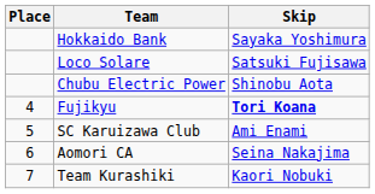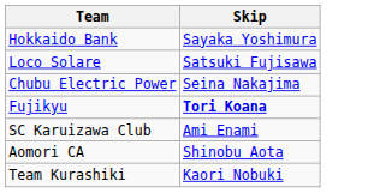 <table class="wikitable">
 <tr>
-<th>Place</th>
 <th>Team</th>
 <th>Skip</th>
 </tr>
 <tr>
-<td align=center></td>
 <td> <a href='#'>Hokkaido Bank</a></td>
 <td><a href='#'>Sayaka Yoshimura</a></td>
 </tr>
 <tr>
-<td align=center></td>
 <td> <a href='#'>Loco Solare</a></td>
 <td><a href='#'>Satsuki Fujisawa</a></td>
 </tr>
 <tr>
-<td align=center></td>
 <td> <a href='#'>Chubu Electric Power</a></td>
-<td><a href='#'>Shinobu Aota</a></td>
+<td><a href='#'>Seina Nakajima</a></td>
 </tr>
 <tr>
-<td align=center>4</td>
 <td> <a href='#'>Fujikyu</a></td>
 <td><strong><a href='#'>Tori Koana</a></strong></td>
 </tr>
 <tr>
-<td align=center>5</td>
 <td> SC Karuizawa Club</td>
 <td><a href='#'>Ami Enami</a></td>
 </tr>
 <tr>
-<td align=center>6</td>
 <td> Aomori CA</td>
-<td><a href='#'>Seina Nakajima</a></td>
+<td><a href='#'>Shinobu Aota</a></td>
 </tr>
 <tr>
-<td align=center>7</td>
 <td> Team Kurashiki</td>
 <td><a href='#'>Kaori Nobuki</a></td>
 </tr>
 </table>
